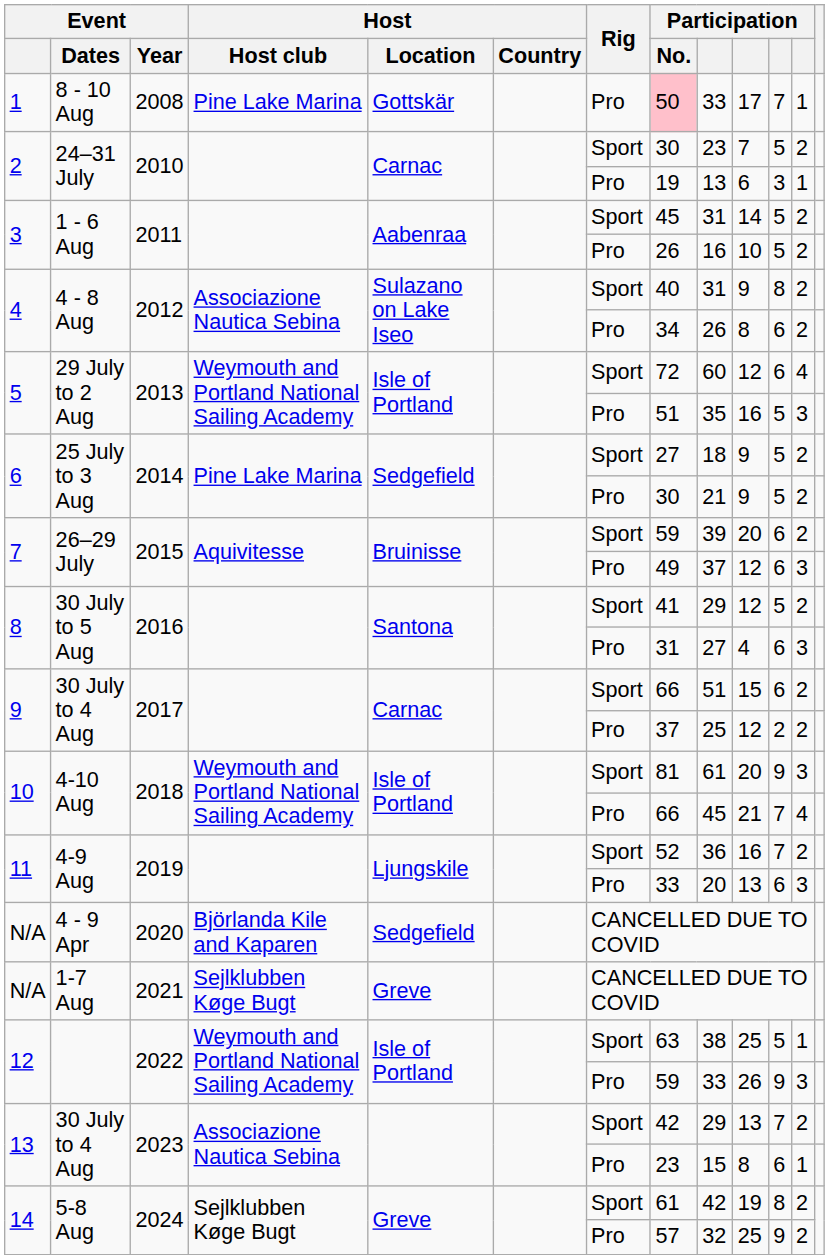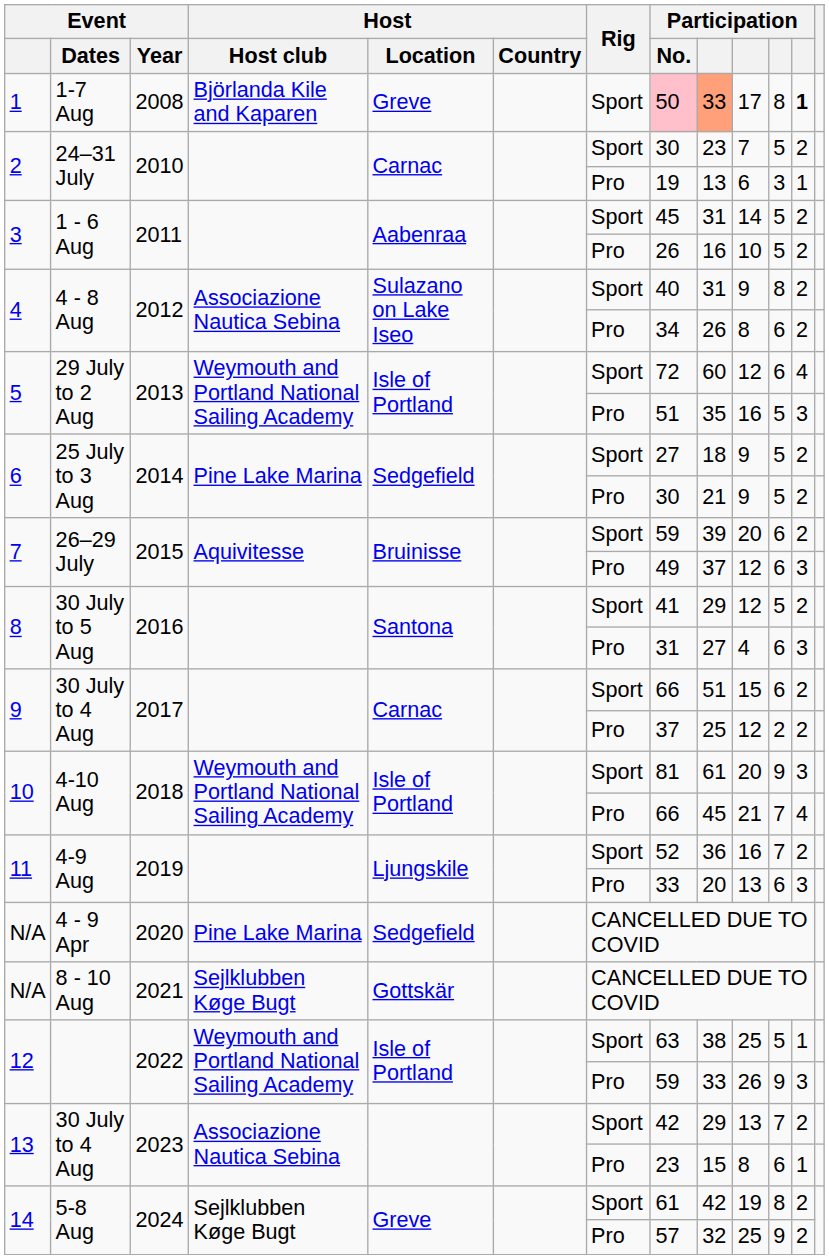 <table class="wikitable sortable">
 <tr>
 <th colspan=3>Event</th>
 <th colspan=3>Host</th>
 <th rowspan=2>Rig</th>
 <th colspan=5>Participation</th>
 <th rowspan=2></th>
 </tr>
 <tr>
 <th></th>
 <th>Dates</th>
 <th>Year</th>
 <th>Host club</th>
 <th>Location</th>
 <th>Country</th>
 <th>No.</th>
 <th></th>
 <th></th>
 <th></th>
 <th></th>
 </tr>
 <tr>
 <td><a href='#'>1</a></td>
-<td>8 - 10 Aug</td>
+<td>1-7 Aug</td>
 <td>2008</td>
-<td><a href='#'>Pine Lake Marina</a></td>
-<td><a href='#'>Gottskär</a></td>
+<td><a href='#'>Björlanda Kile and Kaparen</a></td>
+<td><a href='#'>Greve</a></td>
 <td></td>
-<td>Pro</td>
+<td>Sport</td>
 <td style="background: pink;">50</td>
-<td>33</td>
+<td style="background: lightsalmon;">33</td>
 <td>17</td>
-<td>7</td>
-<td>1</td>
+<td>8</td>
+<td><strong>1</strong></td>
 <td></td>
 </tr>
 <tr>
 <td rowspan=2><a href='#'>2</a></td>
 <td rowspan=2>24–31 July</td>
 <td rowspan=2>2010</td>
 <td rowspan=2></td>
 <td rowspan=2><a href='#'>Carnac</a></td>
 <td rowspan=2></td>
 <td>Sport</td>
 <td>30</td>
 <td>23</td>
 <td>7</td>
 <td>5</td>
 <td>2</td>
 <td></td>
 </tr>
 <tr>
 <td>Pro</td>
 <td>19</td>
 <td>13</td>
 <td>6</td>
 <td>3</td>
 <td>1</td>
 <td></td>
 </tr>
 <tr>
 <td rowspan=2><a href='#'>3</a></td>
 <td rowspan=2>1 - 6 Aug</td>
 <td rowspan=2>2011</td>
 <td rowspan=2></td>
 <td rowspan=2><a href='#'>Aabenraa</a></td>
 <td rowspan=2></td>
 <td>Sport</td>
 <td>45</td>
 <td>31</td>
 <td>14</td>
 <td>5</td>
 <td>2</td>
 <td></td>
 </tr>
 <tr>
 <td>Pro</td>
 <td>26</td>
 <td>16</td>
 <td>10</td>
 <td>5</td>
 <td>2</td>
 <td></td>
 </tr>
 <tr>
 <td rowspan=2><a href='#'>4</a></td>
 <td rowspan=2>4 - 8 Aug</td>
 <td rowspan=2>2012</td>
 <td rowspan=2><a href='#'>Associazione Nautica Sebina</a></td>
 <td rowspan=2><a href='#'>Sulazano on Lake Iseo</a></td>
 <td rowspan=2></td>
 <td>Sport</td>
 <td>40</td>
 <td>31</td>
 <td>9</td>
 <td>8</td>
 <td>2</td>
 <td></td>
 </tr>
 <tr>
 <td>Pro</td>
 <td>34</td>
 <td>26</td>
 <td>8</td>
 <td>6</td>
 <td>2</td>
 <td></td>
 </tr>
 <tr>
 <td rowspan=2><a href='#'>5</a></td>
 <td rowspan=2>29 July to 2 Aug</td>
 <td rowspan=2>2013</td>
 <td rowspan=2><a href='#'>Weymouth and Portland National Sailing Academy</a></td>
 <td rowspan=2><a href='#'>Isle of Portland</a></td>
 <td rowspan=2></td>
 <td>Sport</td>
 <td>72</td>
 <td>60</td>
 <td>12</td>
 <td>6</td>
 <td>4</td>
 </tr>
 <tr>
 <td>Pro</td>
 <td>51</td>
 <td>35</td>
 <td>16</td>
 <td>5</td>
 <td>3</td>
 <td></td>
 </tr>
 <tr>
 <td rowspan=2><a href='#'>6</a></td>
 <td rowspan=2>25 July to 3 Aug</td>
 <td rowspan=2>2014</td>
 <td rowspan=2><a href='#'>Pine Lake Marina</a></td>
 <td rowspan=2><a href='#'>Sedgefield</a></td>
 <td rowspan=2></td>
 <td>Sport</td>
 <td>27</td>
 <td>18</td>
 <td>9</td>
 <td>5</td>
 <td>2</td>
 </tr>
 <tr>
 <td>Pro</td>
 <td>30</td>
 <td>21</td>
 <td>9</td>
 <td>5</td>
 <td>2</td>
 <td></td>
 </tr>
 <tr>
 <td rowspan=2><a href='#'>7</a></td>
 <td rowspan=2>26–29 July</td>
 <td rowspan=2>2015</td>
 <td rowspan=2><a href='#'>Aquivitesse</a></td>
 <td rowspan=2><a href='#'>Bruinisse</a></td>
 <td rowspan=2></td>
 <td>Sport</td>
 <td>59</td>
 <td>39</td>
 <td>20</td>
 <td>6</td>
 <td>2</td>
 </tr>
 <tr>
 <td>Pro</td>
 <td>49</td>
 <td>37</td>
 <td>12</td>
 <td>6</td>
 <td>3</td>
 <td></td>
 </tr>
 <tr>
 <td rowspan=2><a href='#'>8</a></td>
 <td rowspan=2>30 July to 5 Aug</td>
 <td rowspan=2>2016</td>
 <td rowspan=2></td>
 <td rowspan=2><a href='#'>Santona</a></td>
 <td rowspan=2></td>
 <td>Sport</td>
 <td>41</td>
 <td>29</td>
 <td>12</td>
 <td>5</td>
 <td>2</td>
 </tr>
 <tr>
 <td>Pro</td>
 <td>31</td>
 <td>27</td>
 <td>4</td>
 <td>6</td>
 <td>3</td>
 <td></td>
 </tr>
 <tr>
 <td rowspan=2><a href='#'>9</a></td>
 <td rowspan=2>30 July to 4 Aug</td>
 <td rowspan=2>2017</td>
 <td rowspan=2></td>
 <td rowspan=2><a href='#'>Carnac</a></td>
 <td rowspan=2></td>
 <td>Sport</td>
 <td>66</td>
 <td>51</td>
 <td>15</td>
 <td>6</td>
 <td>2</td>
 <td></td>
 </tr>
 <tr>
 <td>Pro</td>
 <td>37</td>
 <td>25</td>
 <td>12</td>
 <td>2</td>
 <td>2</td>
 <td></td>
 </tr>
 <tr>
 <td rowspan=2><a href='#'>10</a></td>
 <td rowspan=2>4-10 Aug</td>
 <td rowspan=2>2018</td>
 <td rowspan=2><a href='#'>Weymouth and Portland National Sailing Academy</a></td>
 <td rowspan=2><a href='#'>Isle of Portland</a></td>
 <td rowspan=2></td>
 <td>Sport</td>
 <td>81</td>
 <td>61</td>
 <td>20</td>
 <td>9</td>
 <td>3</td>
 </tr>
 <tr>
 <td>Pro</td>
 <td>66</td>
 <td>45</td>
 <td>21</td>
 <td>7</td>
 <td>4</td>
 <td></td>
 </tr>
 <tr>
 <td rowspan=2><a href='#'>11</a></td>
 <td rowspan=2>4-9 Aug</td>
 <td rowspan=2>2019</td>
 <td rowspan=2></td>
 <td rowspan=2><a href='#'>Ljungskile</a></td>
 <td rowspan=2></td>
 <td>Sport</td>
 <td>52</td>
 <td>36</td>
 <td>16</td>
 <td>7</td>
 <td>2</td>
 <td></td>
 </tr>
 <tr>
 <td>Pro</td>
 <td>33</td>
 <td>20</td>
 <td>13</td>
 <td>6</td>
 <td>3</td>
 <td></td>
 </tr>
 <tr>
 <td>N/A</td>
 <td>4 - 9 Apr</td>
 <td>2020</td>
-<td><a href='#'>Björlanda Kile and Kaparen</a></td>
+<td><a href='#'>Pine Lake Marina</a></td>
 <td><a href='#'>Sedgefield</a></td>
 <td></td>
 <td colspan=6>CANCELLED DUE TO COVID</td>
 <td></td>
 </tr>
 <tr>
 <td>N/A</td>
-<td>1-7 Aug</td>
+<td>8 - 10 Aug</td>
 <td>2021</td>
 <td><a href='#'>Sejlklubben Køge Bugt</a></td>
-<td><a href='#'>Greve</a></td>
+<td><a href='#'>Gottskär</a></td>
 <td></td>
 <td colspan=6>CANCELLED DUE TO COVID</td>
 <td></td>
 </tr>
 <tr>
 <td rowspan=2><a href='#'>12</a></td>
 <td rowspan=2></td>
 <td rowspan=2>2022</td>
 <td rowspan=2><a href='#'>Weymouth and Portland National Sailing Academy</a></td>
 <td rowspan=2><a href='#'>Isle of Portland</a></td>
 <td rowspan=2></td>
 <td>Sport</td>
 <td>63</td>
 <td>38</td>
 <td>25</td>
 <td>5</td>
 <td>1</td>
 </tr>
 <tr>
 <td>Pro</td>
 <td>59</td>
 <td>33</td>
 <td>26</td>
 <td>9</td>
 <td>3</td>
 <td></td>
 </tr>
 <tr>
 <td rowspan=2><a href='#'>13</a></td>
 <td rowspan=2>30 July to 4 Aug</td>
 <td rowspan=2>2023</td>
 <td rowspan=2><a href='#'>Associazione Nautica Sebina</a></td>
 <td rowspan=2></td>
 <td rowspan=2></td>
 <td>Sport</td>
 <td>42</td>
 <td>29</td>
 <td>13</td>
 <td>7</td>
 <td>2</td>
 </tr>
 <tr>
 <td>Pro</td>
 <td>23</td>
 <td>15</td>
 <td>8</td>
 <td>6</td>
 <td>1</td>
 <td></td>
 </tr>
 <tr>
 <td rowspan=2><a href='#'>14</a></td>
 <td rowspan=2>5-8 Aug</td>
 <td rowspan=2>2024</td>
 <td rowspan=2>Sejlklubben Køge Bugt</td>
 <td rowspan=2><a href='#'>Greve</a></td>
 <td rowspan=2></td>
 <td>Sport</td>
 <td>61</td>
 <td>42</td>
 <td>19</td>
 <td>8</td>
 <td>2</td>
 </tr>
 <tr>
 <td>Pro</td>
 <td>57</td>
 <td>32</td>
 <td>25</td>
 <td>9</td>
 <td>2</td>
 </tr>
 <tr>
 </tr>
 </table>
